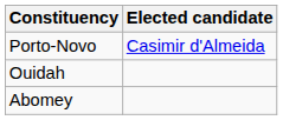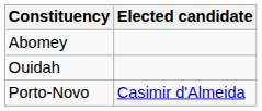 <table class=wikitable>
 <tr>
 <th>Constituency</th>
 <th>Elected candidate</th>
 </tr>
 <tr>
-<td>Porto-Novo</td>
-<td><a href='#'>Casimir d'Almeida</a></td>
+<td>Abomey</td>
+<td></td>
 </tr>
 <tr>
 <td>Ouidah</td>
 <td></td>
 </tr>
 <tr>
-<td>Abomey</td>
-<td></td>
+<td>Porto-Novo</td>
+<td><a href='#'>Casimir d'Almeida</a></td>
 </tr>
 </table>
